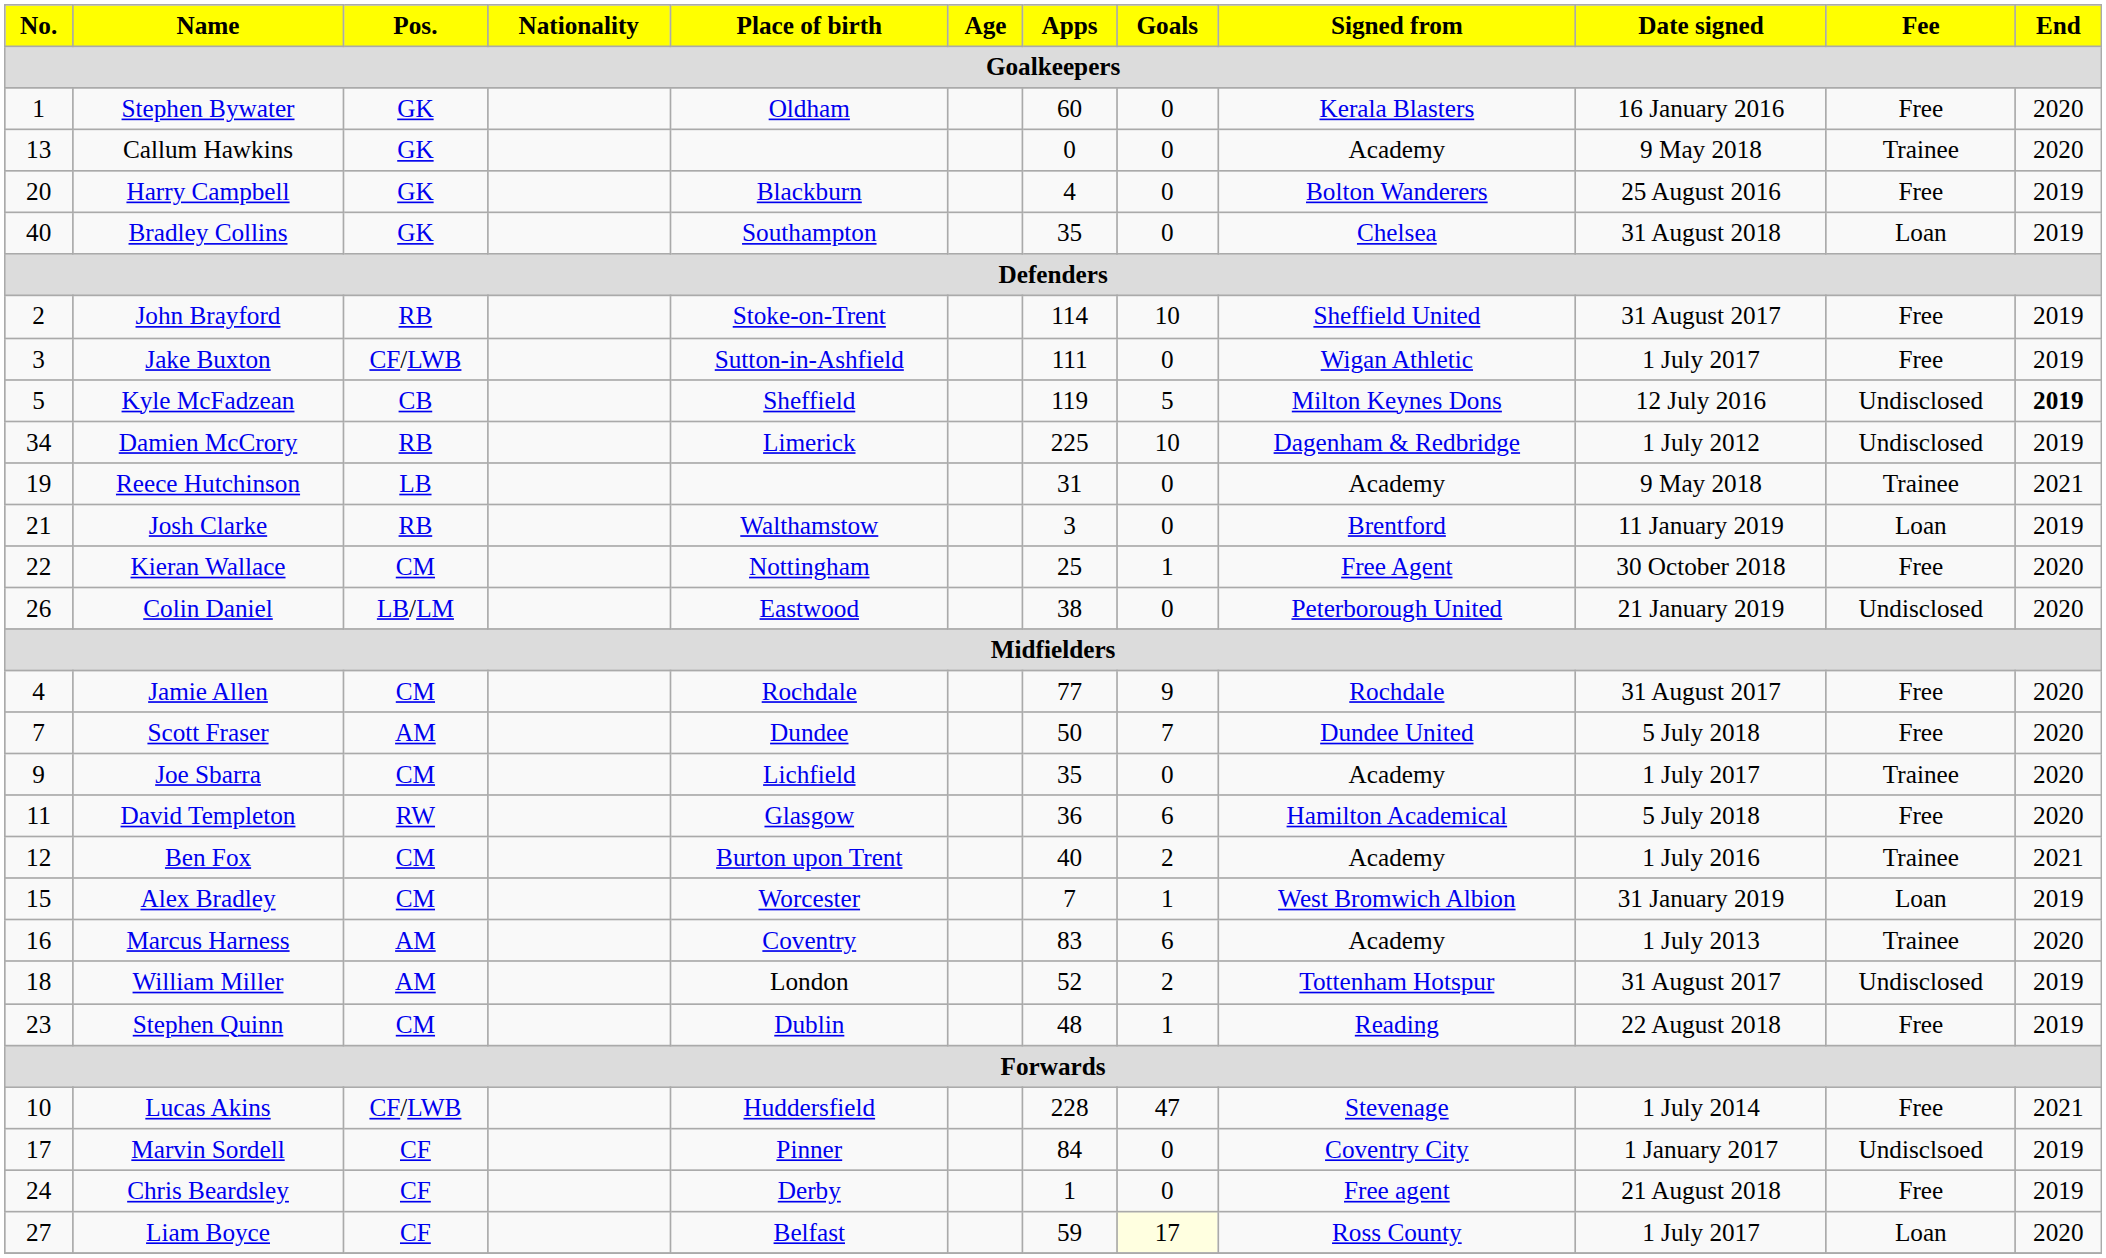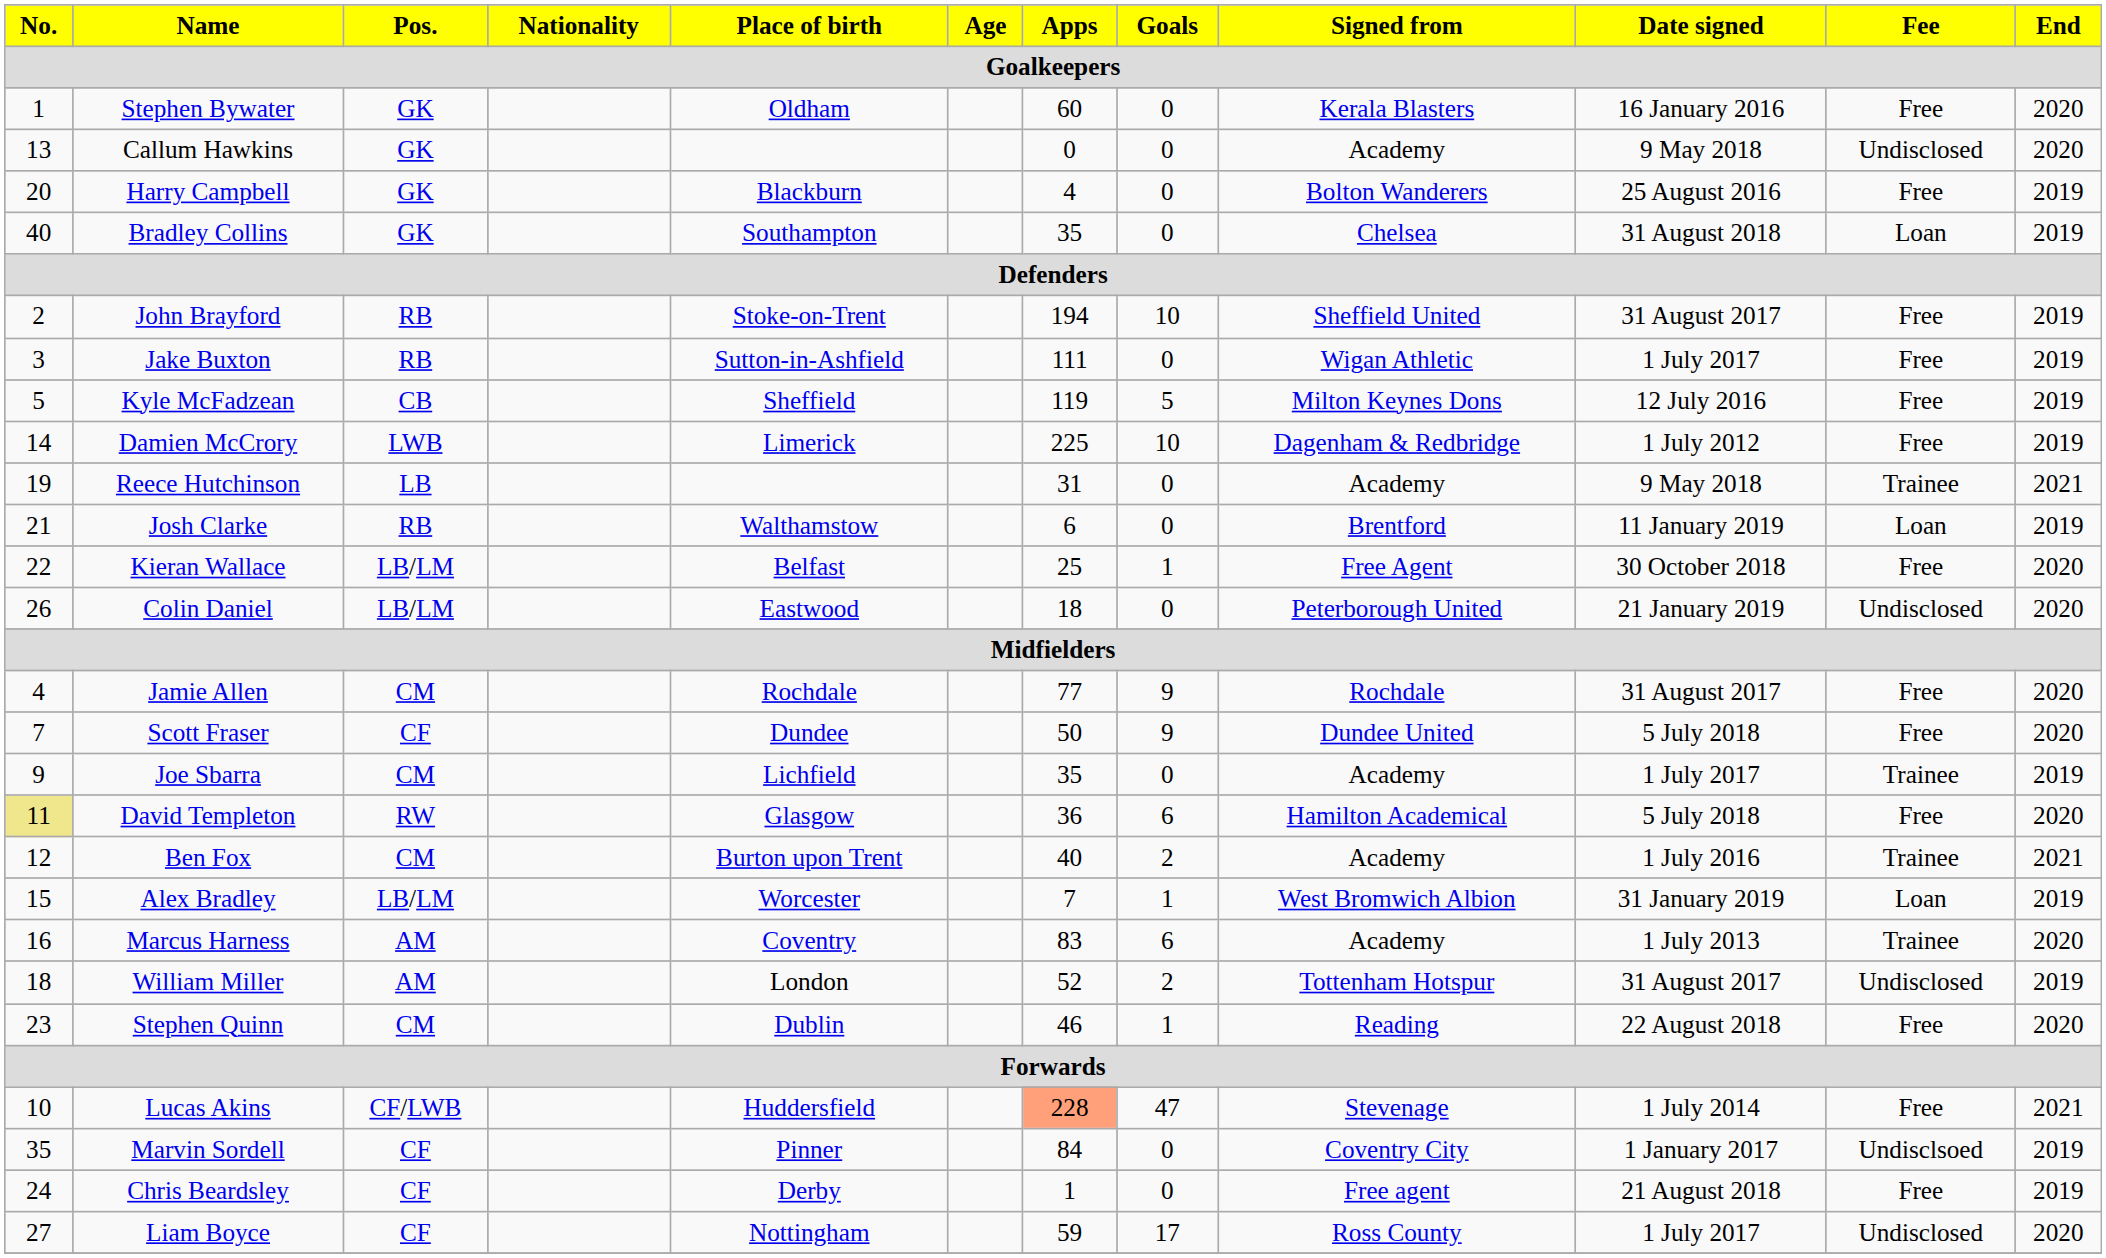 <table class="wikitable" style="text-align:center; font-size:95%; width:100%;">
 <tr>
 <th style="background:yellow; color:black;">No.</th>
 <th style="background:yellow; color:black;">Name</th>
 <th style="background:yellow; color:black;">Pos.</th>
 <th style="background:yellow; color:black;">Nationality</th>
 <th style="background:yellow; color:black;">Place of birth</th>
 <th style="background:yellow; color:black;">Age</th>
 <th style="background:yellow; color:black;">Apps</th>
 <th style="background:yellow; color:black;">Goals</th>
 <th style="background:yellow; color:black;">Signed from</th>
 <th style="background:yellow; color:black;">Date signed</th>
 <th style="background:yellow; color:black;">Fee</th>
 <th style="background:yellow; color:black;">End</th>
 </tr>
 <tr>
 <th colspan="14" style="background:#dcdcdc; text-align:center;">Goalkeepers</th>
 </tr>
 <tr>
 <td>1</td>
 <td><a href='#'>Stephen Bywater</a></td>
 <td><a href='#'>GK</a></td>
 <td></td>
 <td><a href='#'>Oldham</a></td>
 <td></td>
 <td>60</td>
 <td>0</td>
 <td><a href='#'>Kerala Blasters</a></td>
 <td>16 January 2016</td>
 <td>Free</td>
 <td>2020</td>
 </tr>
 <tr>
 <td>13</td>
 <td>Callum Hawkins</td>
 <td><a href='#'>GK</a></td>
 <td></td>
 <td></td>
 <td></td>
 <td>0</td>
 <td>0</td>
 <td>Academy</td>
 <td>9 May 2018</td>
-<td>Trainee</td>
+<td>Undisclosed</td>
 <td>2020</td>
 </tr>
 <tr>
 <td>20</td>
 <td><a href='#'>Harry Campbell</a></td>
 <td><a href='#'>GK</a></td>
 <td></td>
 <td><a href='#'>Blackburn</a></td>
 <td></td>
 <td>4</td>
 <td>0</td>
 <td><a href='#'>Bolton Wanderers</a></td>
 <td>25 August 2016</td>
 <td>Free</td>
 <td>2019</td>
 </tr>
 <tr>
 <td>40</td>
 <td><a href='#'>Bradley Collins</a></td>
 <td><a href='#'>GK</a></td>
 <td></td>
 <td><a href='#'>Southampton</a></td>
 <td></td>
 <td>35</td>
 <td>0</td>
 <td><a href='#'>Chelsea</a></td>
 <td>31 August 2018</td>
 <td>Loan</td>
 <td>2019</td>
 </tr>
 <tr>
 <th colspan="14" style="background:#dcdcdc; text-align:center;">Defenders</th>
 </tr>
 <tr>
 <td>2</td>
 <td><a href='#'>John Brayford</a></td>
 <td><a href='#'>RB</a></td>
 <td></td>
 <td><a href='#'>Stoke-on-Trent</a></td>
 <td></td>
-<td>114</td>
+<td>194</td>
 <td>10</td>
 <td><a href='#'>Sheffield United</a></td>
 <td>31 August 2017</td>
 <td>Free</td>
 <td>2019</td>
 </tr>
 <tr>
 <td>3</td>
 <td><a href='#'>Jake Buxton</a></td>
-<td><a href='#'>CF</a>/<a href='#'>LWB</a></td>
+<td><a href='#'>RB</a></td>
 <td></td>
 <td><a href='#'>Sutton-in-Ashfield</a></td>
 <td></td>
 <td>111</td>
 <td>0</td>
 <td><a href='#'>Wigan Athletic</a></td>
 <td>1 July 2017</td>
 <td>Free</td>
 <td>2019</td>
 </tr>
 <tr>
 <td>5</td>
 <td><a href='#'>Kyle McFadzean</a></td>
 <td><a href='#'>CB</a></td>
 <td></td>
 <td><a href='#'>Sheffield</a></td>
 <td></td>
 <td>119</td>
 <td>5</td>
 <td><a href='#'>Milton Keynes Dons</a></td>
 <td>12 July 2016</td>
-<td>Undisclosed</td>
-<td><strong>2019</strong></td>
+<td>Free</td>
+<td>2019</td>
 </tr>
 <tr>
-<td>34</td>
+<td>14</td>
 <td><a href='#'>Damien McCrory</a></td>
-<td><a href='#'>RB</a></td>
+<td><a href='#'>LWB</a></td>
 <td></td>
 <td><a href='#'>Limerick</a></td>
 <td></td>
 <td>225</td>
 <td>10</td>
 <td><a href='#'>Dagenham & Redbridge</a></td>
 <td>1 July 2012</td>
-<td>Undisclosed</td>
+<td>Free</td>
 <td>2019</td>
 </tr>
 <tr>
 <td>19</td>
 <td><a href='#'>Reece Hutchinson</a></td>
 <td><a href='#'>LB</a></td>
 <td></td>
 <td></td>
 <td></td>
 <td>31</td>
 <td>0</td>
 <td>Academy</td>
 <td>9 May 2018</td>
 <td>Trainee</td>
 <td>2021</td>
 </tr>
 <tr>
 <td>21</td>
 <td><a href='#'>Josh Clarke</a></td>
 <td><a href='#'>RB</a></td>
 <td></td>
 <td><a href='#'>Walthamstow</a></td>
 <td></td>
-<td>3</td>
+<td>6</td>
 <td>0</td>
 <td><a href='#'>Brentford</a></td>
 <td>11 January 2019</td>
 <td>Loan</td>
 <td>2019</td>
 </tr>
 <tr>
 <td>22</td>
 <td><a href='#'>Kieran Wallace</a></td>
-<td><a href='#'>CM</a></td>
+<td><a href='#'>LB</a>/<a href='#'>LM</a></td>
 <td></td>
-<td><a href='#'>Nottingham</a></td>
+<td><a href='#'>Belfast</a></td>
 <td></td>
 <td>25</td>
 <td>1</td>
 <td><a href='#'>Free Agent</a></td>
 <td>30 October 2018</td>
 <td>Free</td>
 <td>2020</td>
 </tr>
 <tr>
 <td>26</td>
 <td><a href='#'>Colin Daniel</a></td>
 <td><a href='#'>LB</a>/<a href='#'>LM</a></td>
 <td></td>
 <td><a href='#'>Eastwood</a></td>
 <td></td>
-<td>38</td>
+<td>18</td>
 <td>0</td>
 <td><a href='#'>Peterborough United</a></td>
 <td>21 January 2019</td>
 <td>Undisclosed</td>
 <td>2020</td>
 </tr>
 <tr>
 <th colspan="14" style="background:#dcdcdc; text-align:center;">Midfielders</th>
 </tr>
 <tr>
 <td>4</td>
 <td><a href='#'>Jamie Allen</a></td>
 <td><a href='#'>CM</a></td>
 <td></td>
 <td><a href='#'>Rochdale</a></td>
 <td></td>
 <td>77</td>
 <td>9</td>
 <td><a href='#'>Rochdale</a></td>
 <td>31 August 2017</td>
 <td>Free</td>
 <td>2020</td>
 </tr>
 <tr>
 <td>7</td>
 <td><a href='#'>Scott Fraser</a></td>
-<td><a href='#'>AM</a></td>
+<td><a href='#'>CF</a></td>
 <td></td>
 <td><a href='#'>Dundee</a></td>
 <td></td>
 <td>50</td>
-<td>7</td>
+<td>9</td>
 <td><a href='#'>Dundee United</a></td>
 <td>5 July 2018</td>
 <td>Free</td>
 <td>2020</td>
 </tr>
 <tr>
 <td>9</td>
 <td><a href='#'>Joe Sbarra</a></td>
 <td><a href='#'>CM</a></td>
 <td></td>
 <td><a href='#'>Lichfield</a></td>
 <td></td>
 <td>35</td>
 <td>0</td>
 <td>Academy</td>
 <td>1 July 2017</td>
 <td>Trainee</td>
-<td>2020</td>
+<td>2019</td>
 </tr>
 <tr>
-<td>11</td>
+<td style="background: khaki;">11</td>
 <td><a href='#'>David Templeton</a></td>
 <td><a href='#'>RW</a></td>
 <td></td>
 <td><a href='#'>Glasgow</a></td>
 <td></td>
 <td>36</td>
 <td>6</td>
 <td><a href='#'>Hamilton Academical</a></td>
 <td>5 July 2018</td>
 <td>Free</td>
 <td>2020</td>
 </tr>
 <tr>
 <td>12</td>
 <td><a href='#'>Ben Fox</a></td>
 <td><a href='#'>CM</a></td>
 <td></td>
 <td><a href='#'>Burton upon Trent</a></td>
 <td></td>
 <td>40</td>
 <td>2</td>
 <td>Academy</td>
 <td>1 July 2016</td>
 <td>Trainee</td>
 <td>2021</td>
 </tr>
 <tr>
 <td>15</td>
 <td><a href='#'>Alex Bradley</a></td>
-<td><a href='#'>CM</a></td>
+<td><a href='#'>LB</a>/<a href='#'>LM</a></td>
 <td></td>
 <td><a href='#'>Worcester</a></td>
 <td></td>
 <td>7</td>
 <td>1</td>
 <td><a href='#'>West Bromwich Albion</a></td>
 <td>31 January 2019</td>
 <td>Loan</td>
 <td>2019</td>
 </tr>
 <tr>
 <td>16</td>
 <td><a href='#'>Marcus Harness</a></td>
 <td><a href='#'>AM</a></td>
 <td></td>
 <td><a href='#'>Coventry</a></td>
 <td></td>
 <td>83</td>
 <td>6</td>
 <td>Academy</td>
 <td>1 July 2013</td>
 <td>Trainee</td>
 <td>2020</td>
 </tr>
 <tr>
 <td>18</td>
 <td><a href='#'>William Miller</a></td>
 <td><a href='#'>AM</a></td>
 <td></td>
 <td>London</td>
 <td></td>
 <td>52</td>
 <td>2</td>
 <td><a href='#'>Tottenham Hotspur</a></td>
 <td>31 August 2017</td>
 <td>Undisclosed</td>
 <td>2019</td>
 </tr>
 <tr>
 <td>23</td>
 <td><a href='#'>Stephen Quinn</a></td>
 <td><a href='#'>CM</a></td>
 <td></td>
 <td><a href='#'>Dublin</a></td>
 <td></td>
-<td>48</td>
+<td>46</td>
 <td>1</td>
 <td><a href='#'>Reading</a></td>
 <td>22 August 2018</td>
 <td>Free</td>
-<td>2019</td>
+<td>2020</td>
 </tr>
 <tr>
 <th colspan="14" style="background:#dcdcdc; text-align:center;">Forwards</th>
 </tr>
 <tr>
 <td>10</td>
 <td><a href='#'>Lucas Akins</a></td>
 <td><a href='#'>CF</a>/<a href='#'>LWB</a></td>
 <td></td>
 <td><a href='#'>Huddersfield</a></td>
 <td></td>
-<td>228</td>
+<td style="background: lightsalmon;">228</td>
 <td>47</td>
 <td><a href='#'>Stevenage</a></td>
 <td>1 July 2014</td>
 <td>Free</td>
 <td>2021</td>
 </tr>
 <tr>
-<td>17</td>
+<td>35</td>
 <td><a href='#'>Marvin Sordell</a></td>
 <td><a href='#'>CF</a></td>
 <td></td>
 <td><a href='#'>Pinner</a></td>
 <td></td>
 <td>84</td>
 <td>0</td>
 <td><a href='#'>Coventry City</a></td>
 <td>1 January 2017</td>
 <td>Undisclsoed</td>
 <td>2019</td>
 </tr>
 <tr>
 <td>24</td>
 <td><a href='#'>Chris Beardsley</a></td>
 <td><a href='#'>CF</a></td>
 <td></td>
 <td><a href='#'>Derby</a></td>
 <td></td>
 <td>1</td>
 <td>0</td>
 <td><a href='#'>Free agent</a></td>
 <td>21 August 2018</td>
 <td>Free</td>
 <td>2019</td>
 </tr>
 <tr>
 <td>27</td>
 <td><a href='#'>Liam Boyce</a></td>
 <td><a href='#'>CF</a></td>
 <td></td>
-<td><a href='#'>Belfast</a></td>
+<td><a href='#'>Nottingham</a></td>
 <td></td>
 <td>59</td>
-<td style="background: lightyellow;">17</td>
+<td>17</td>
 <td><a href='#'>Ross County</a></td>
 <td>1 July 2017</td>
-<td>Loan</td>
+<td>Undisclosed</td>
 <td>2020</td>
 </tr>
 <tr>
 </tr>
 </table>
